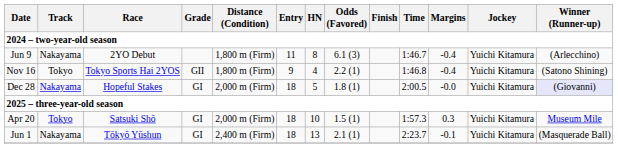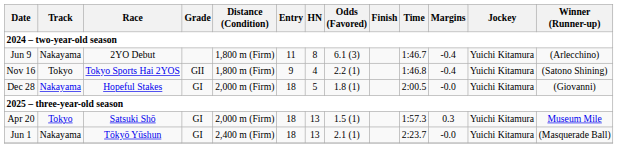 <table class="wikitable" style="border-collapse: collapse; font-size: 90%; text-align: center; white-space: nowrap">
 <tr>
 <th>Date</th>
 <th>Track</th>
 <th>Race</th>
 <th>Grade</th>
 <th>Distance<br>(Condition)</th>
 <th>Entry</th>
 <th>HN</th>
 <th>Odds<br>(Favored)</th>
 <th>Finish</th>
 <th>Time</th>
 <th>Margins</th>
 <th>Jockey</th>
 <th>Winner<br>(Runner-up)</th>
 </tr>
 <tr style="background-color:white">
 <td colspan="13" align="left"><strong>2024 – two-year-old season</strong></td>
 </tr>
 <tr>
 <td>Jun 9</td>
 <td>Nakayama</td>
 <td>2YO Debut</td>
 <td></td>
 <td>1,800 m (Firm)</td>
 <td>11</td>
 <td>8</td>
 <td>6.1 (3)</td>
 <td></td>
 <td>1:46.7</td>
 <td>-0.4</td>
 <td>Yuichi Kitamura</td>
 <td>(Arlecchino)</td>
 </tr>
 <tr>
 <td>Nov 16</td>
 <td>Tokyo</td>
 <td><a href='#'>Tokyo Sports Hai 2YOS</a></td>
 <td>GII</td>
 <td>1,800 m (Firm)</td>
 <td>9</td>
 <td>4</td>
 <td>2.2 (1)</td>
 <td></td>
 <td>1:46.8</td>
 <td>-0.4</td>
 <td>Yuichi Kitamura</td>
 <td>(Satono Shining)</td>
 </tr>
 <tr>
 <td>Dec 28</td>
 <td><a href='#'>Nakayama</a></td>
 <td><a href='#'>Hopeful Stakes</a></td>
 <td>GI</td>
 <td>2,000 m (Firm)</td>
 <td>18</td>
 <td>5</td>
 <td>1.8 (1)</td>
 <td></td>
 <td>2:00.5</td>
 <td>-0.0</td>
 <td>Yuichi Kitamura</td>
-<td style="background: lavender;">(Giovanni)</td>
+<td>(Giovanni)</td>
 </tr>
 <tr style="background-color:white">
 <td colspan="13" align="left"><strong>2025 – three-year-old season</strong></td>
 </tr>
 <tr>
 <td>Apr 20</td>
 <td><a href='#'>Tokyo</a></td>
 <td><a href='#'>Satsuki Shō</a></td>
 <td>GI</td>
 <td>2,000 m (Firm)</td>
 <td>18</td>
-<td>10</td>
+<td>13</td>
 <td>1.5 (1)</td>
 <td></td>
 <td>1:57.3</td>
 <td>0.3</td>
 <td>Yuichi Kitamura</td>
 <td><a href='#'>Museum Mile</a></td>
 </tr>
 <tr>
 <td>Jun 1</td>
 <td>Nakayama</td>
 <td><a href='#'>Tōkyō Yūshun</a></td>
 <td>GI</td>
 <td>2,400 m (Firm)</td>
 <td>18</td>
 <td>13</td>
 <td>2.1 (1)</td>
 <td></td>
 <td>2:23.7</td>
-<td>-0.1</td>
+<td>-0.0</td>
 <td>Yuichi Kitamura</td>
 <td>(Masquerade Ball)</td>
 </tr>
 <tr>
 </tr>
 </table>
